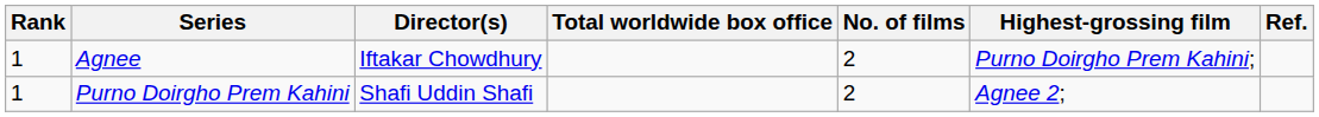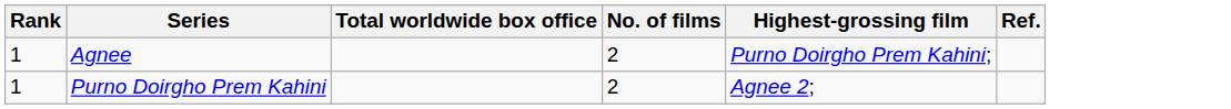 <table class="wikitable">
 <tr>
 <th>Rank</th>
 <th><strong>Series</strong></th>
-<th>Director(s)</th>
 <th><strong>Total worldwide box office</strong></th>
 <th><strong>No. of films</strong></th>
 <th><strong>Highest-grossing film</strong></th>
 <th>Ref.</th>
 </tr>
 <tr>
 <td>1</td>
 <td><em><a href='#'>Agnee</a></em></td>
-<td><a href='#'>Iftakar Chowdhury</a></td>
 <td></td>
 <td>2</td>
 <td><em><a href='#'>Purno Doirgho Prem Kahini</a></em>; </td>
 <td></td>
 </tr>
 <tr>
 <td>1</td>
 <td><em><a href='#'>Purno Doirgho Prem Kahini</a></em></td>
-<td><a href='#'>Shafi Uddin Shafi</a></td>
 <td></td>
 <td>2</td>
 <td><em><a href='#'>Agnee 2</a></em>; </td>
 <td></td>
 </tr>
 </table>
